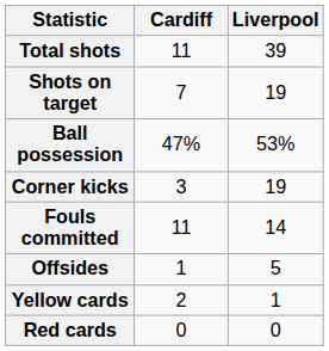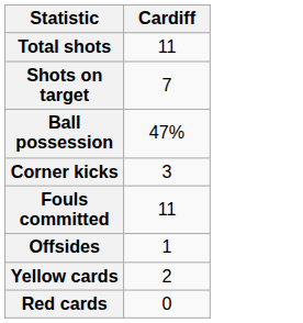 <table class="wikitable plainrowheaders" style="text-align:center">
 <tr>
 <th scope="col" style="width:100px;">Statistic</th>
 <th scope="col" style="width:70px;">Cardiff</th>
-<th scope="col" style="width:70px;">Liverpool</th>
 </tr>
 <tr>
 <th scope=row>Total shots</th>
 <td>11</td>
-<td>39</td>
 </tr>
 <tr>
 <th scope=row>Shots on target</th>
 <td>7</td>
-<td>19</td>
 </tr>
 <tr>
 <th scope=row>Ball possession</th>
 <td>47%</td>
-<td>53%</td>
 </tr>
 <tr>
 <th scope=row>Corner kicks</th>
 <td>3</td>
-<td>19</td>
 </tr>
 <tr>
 <th scope=row>Fouls committed</th>
 <td>11</td>
-<td>14</td>
 </tr>
 <tr>
 <th scope=row>Offsides</th>
 <td>1</td>
-<td>5</td>
 </tr>
 <tr>
 <th scope=row>Yellow cards</th>
 <td>2</td>
-<td>1</td>
 </tr>
 <tr>
 <th scope=row>Red cards</th>
 <td>0</td>
-<td>0</td>
 </tr>
 </table>
